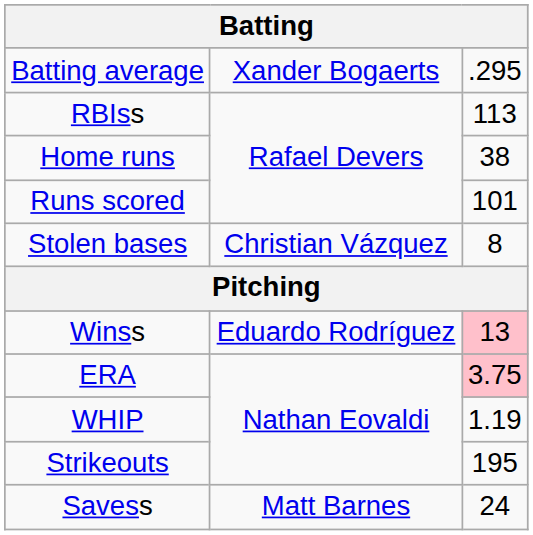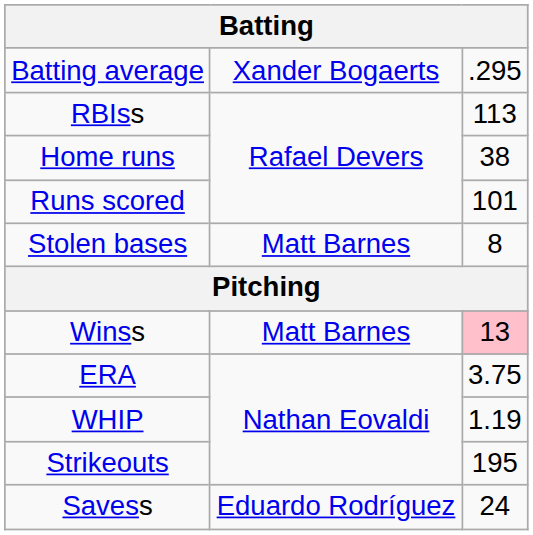 <table class="wikitable" style="text-align:center; font-size: 100%;">
 <tr>
 <th colspan=3>Batting</th>
 </tr>
 <tr>
 <td><a href='#'>Batting average</a></td>
 <td><a href='#'>Xander Bogaerts</a></td>
 <td>.295</td>
 </tr>
 <tr>
 <td><a href='#'>RBIs</a>s</td>
 <td rowspan=3><a href='#'>Rafael Devers</a></td>
 <td>113</td>
 </tr>
 <tr>
 <td><a href='#'>Home runs</a></td>
 <td>38</td>
 </tr>
 <tr>
 <td><a href='#'>Runs scored</a></td>
 <td>101</td>
 </tr>
 <tr>
 <td><a href='#'>Stolen bases</a></td>
-<td><a href='#'>Christian Vázquez</a></td>
+<td><a href='#'>Matt Barnes</a></td>
 <td>8</td>
 </tr>
 <tr>
 <th colspan=3>Pitching</th>
 </tr>
 <tr>
 <td><a href='#'>Wins</a>s</td>
-<td><a href='#'>Eduardo Rodríguez</a></td>
+<td><a href='#'>Matt Barnes</a></td>
 <td style="background: pink;">13</td>
 </tr>
 <tr>
 <td><a href='#'>ERA</a></td>
 <td rowspan=3><a href='#'>Nathan Eovaldi</a></td>
-<td style="background: pink;">3.75</td>
+<td>3.75</td>
 </tr>
 <tr>
 <td><a href='#'>WHIP</a></td>
 <td>1.19</td>
 </tr>
 <tr>
 <td><a href='#'>Strikeouts</a></td>
 <td>195</td>
 </tr>
 <tr>
 <td><a href='#'>Saves</a>s</td>
-<td><a href='#'>Matt Barnes</a></td>
+<td><a href='#'>Eduardo Rodríguez</a></td>
 <td>24</td>
 </tr>
 </table>
